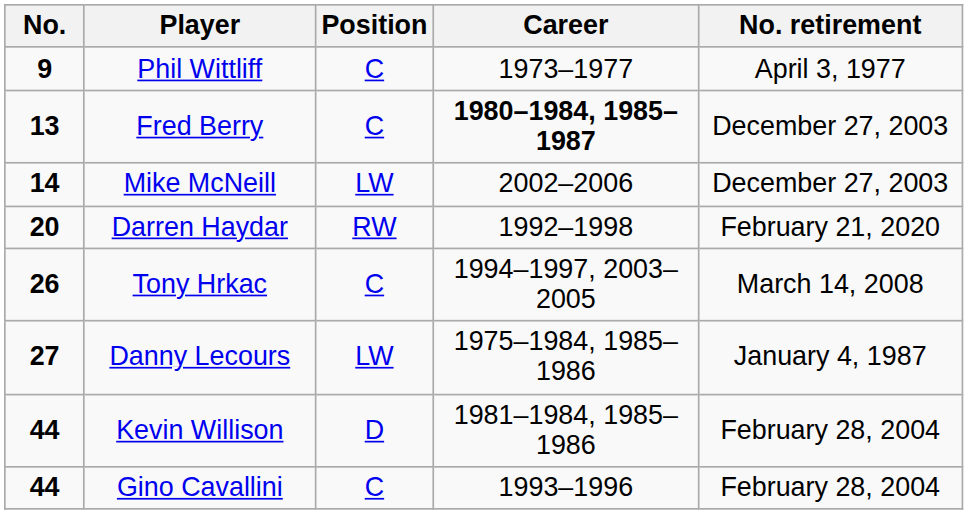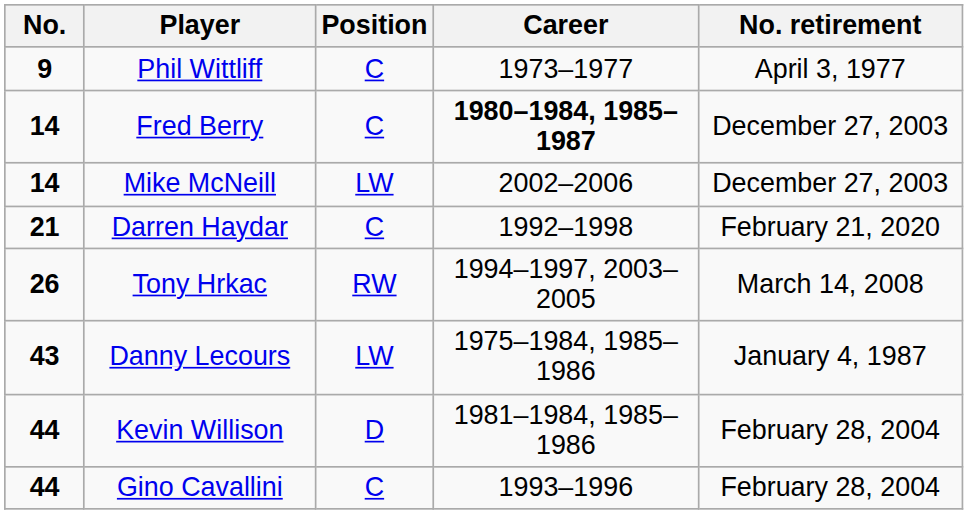 <table class="wikitable sortable" style="text-align:center">
 <tr>
 <th width=40px>No.</th>
 <th width=130px>Player</th>
 <th width=40px>Position</th>
 <th width=150px>Career</th>
 <th width=150px>No. retirement</th>
 </tr>
 <tr>
 <td><strong>9</strong></td>
 <td><a href='#'>Phil Wittliff</a></td>
 <td><a href='#'>C</a></td>
 <td>1973–1977</td>
 <td>April 3, 1977</td>
 </tr>
 <tr>
-<td><strong>13</strong></td>
+<td><strong>14</strong></td>
 <td><a href='#'>Fred Berry</a></td>
 <td><a href='#'>C</a></td>
 <td><strong>1980–1984, 1985–1987</strong></td>
 <td>December 27, 2003</td>
 </tr>
 <tr>
 <td><strong>14</strong></td>
 <td><a href='#'>Mike McNeill</a></td>
 <td><a href='#'>LW</a></td>
 <td>2002–2006</td>
 <td>December 27, 2003 </td>
 </tr>
 <tr>
-<td><strong>20</strong></td>
+<td><strong>21</strong></td>
 <td><a href='#'>Darren Haydar</a></td>
-<td><a href='#'>RW</a></td>
+<td><a href='#'>C</a></td>
 <td>1992–1998</td>
 <td>February 21, 2020</td>
 </tr>
 <tr>
 <td><strong>26</strong></td>
 <td><a href='#'>Tony Hrkac</a></td>
-<td><a href='#'>C</a></td>
+<td><a href='#'>RW</a></td>
 <td>1994–1997, 2003–2005</td>
 <td>March 14, 2008</td>
 </tr>
 <tr>
-<td><strong>27</strong></td>
+<td><strong>43</strong></td>
 <td><a href='#'>Danny Lecours</a></td>
 <td><a href='#'>LW</a></td>
 <td>1975–1984, 1985–1986</td>
 <td>January 4, 1987</td>
 </tr>
 <tr>
 <td><strong>44</strong></td>
 <td><a href='#'>Kevin Willison</a></td>
 <td><a href='#'>D</a></td>
 <td>1981–1984, 1985–1986</td>
 <td>February 28, 2004</td>
 </tr>
 <tr>
 <td><strong>44</strong></td>
 <td><a href='#'>Gino Cavallini</a></td>
 <td><a href='#'>C</a></td>
 <td>1993–1996</td>
 <td>February 28, 2004</td>
 </tr>
 </table>
